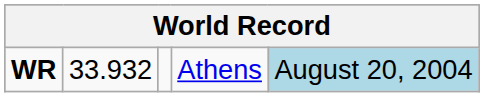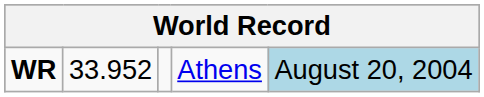 <table class="wikitable">
 <tr>
 <th colspan=5>World Record</th>
 </tr>
 <tr>
 <td><strong>WR</strong></td>
-<td>33.932</td>
+<td>33.952</td>
 <td></td>
 <td><a href='#'>Athens</a> </td>
 <td style="background: lightblue;">August 20, 2004</td>
 </tr>
 </table>
